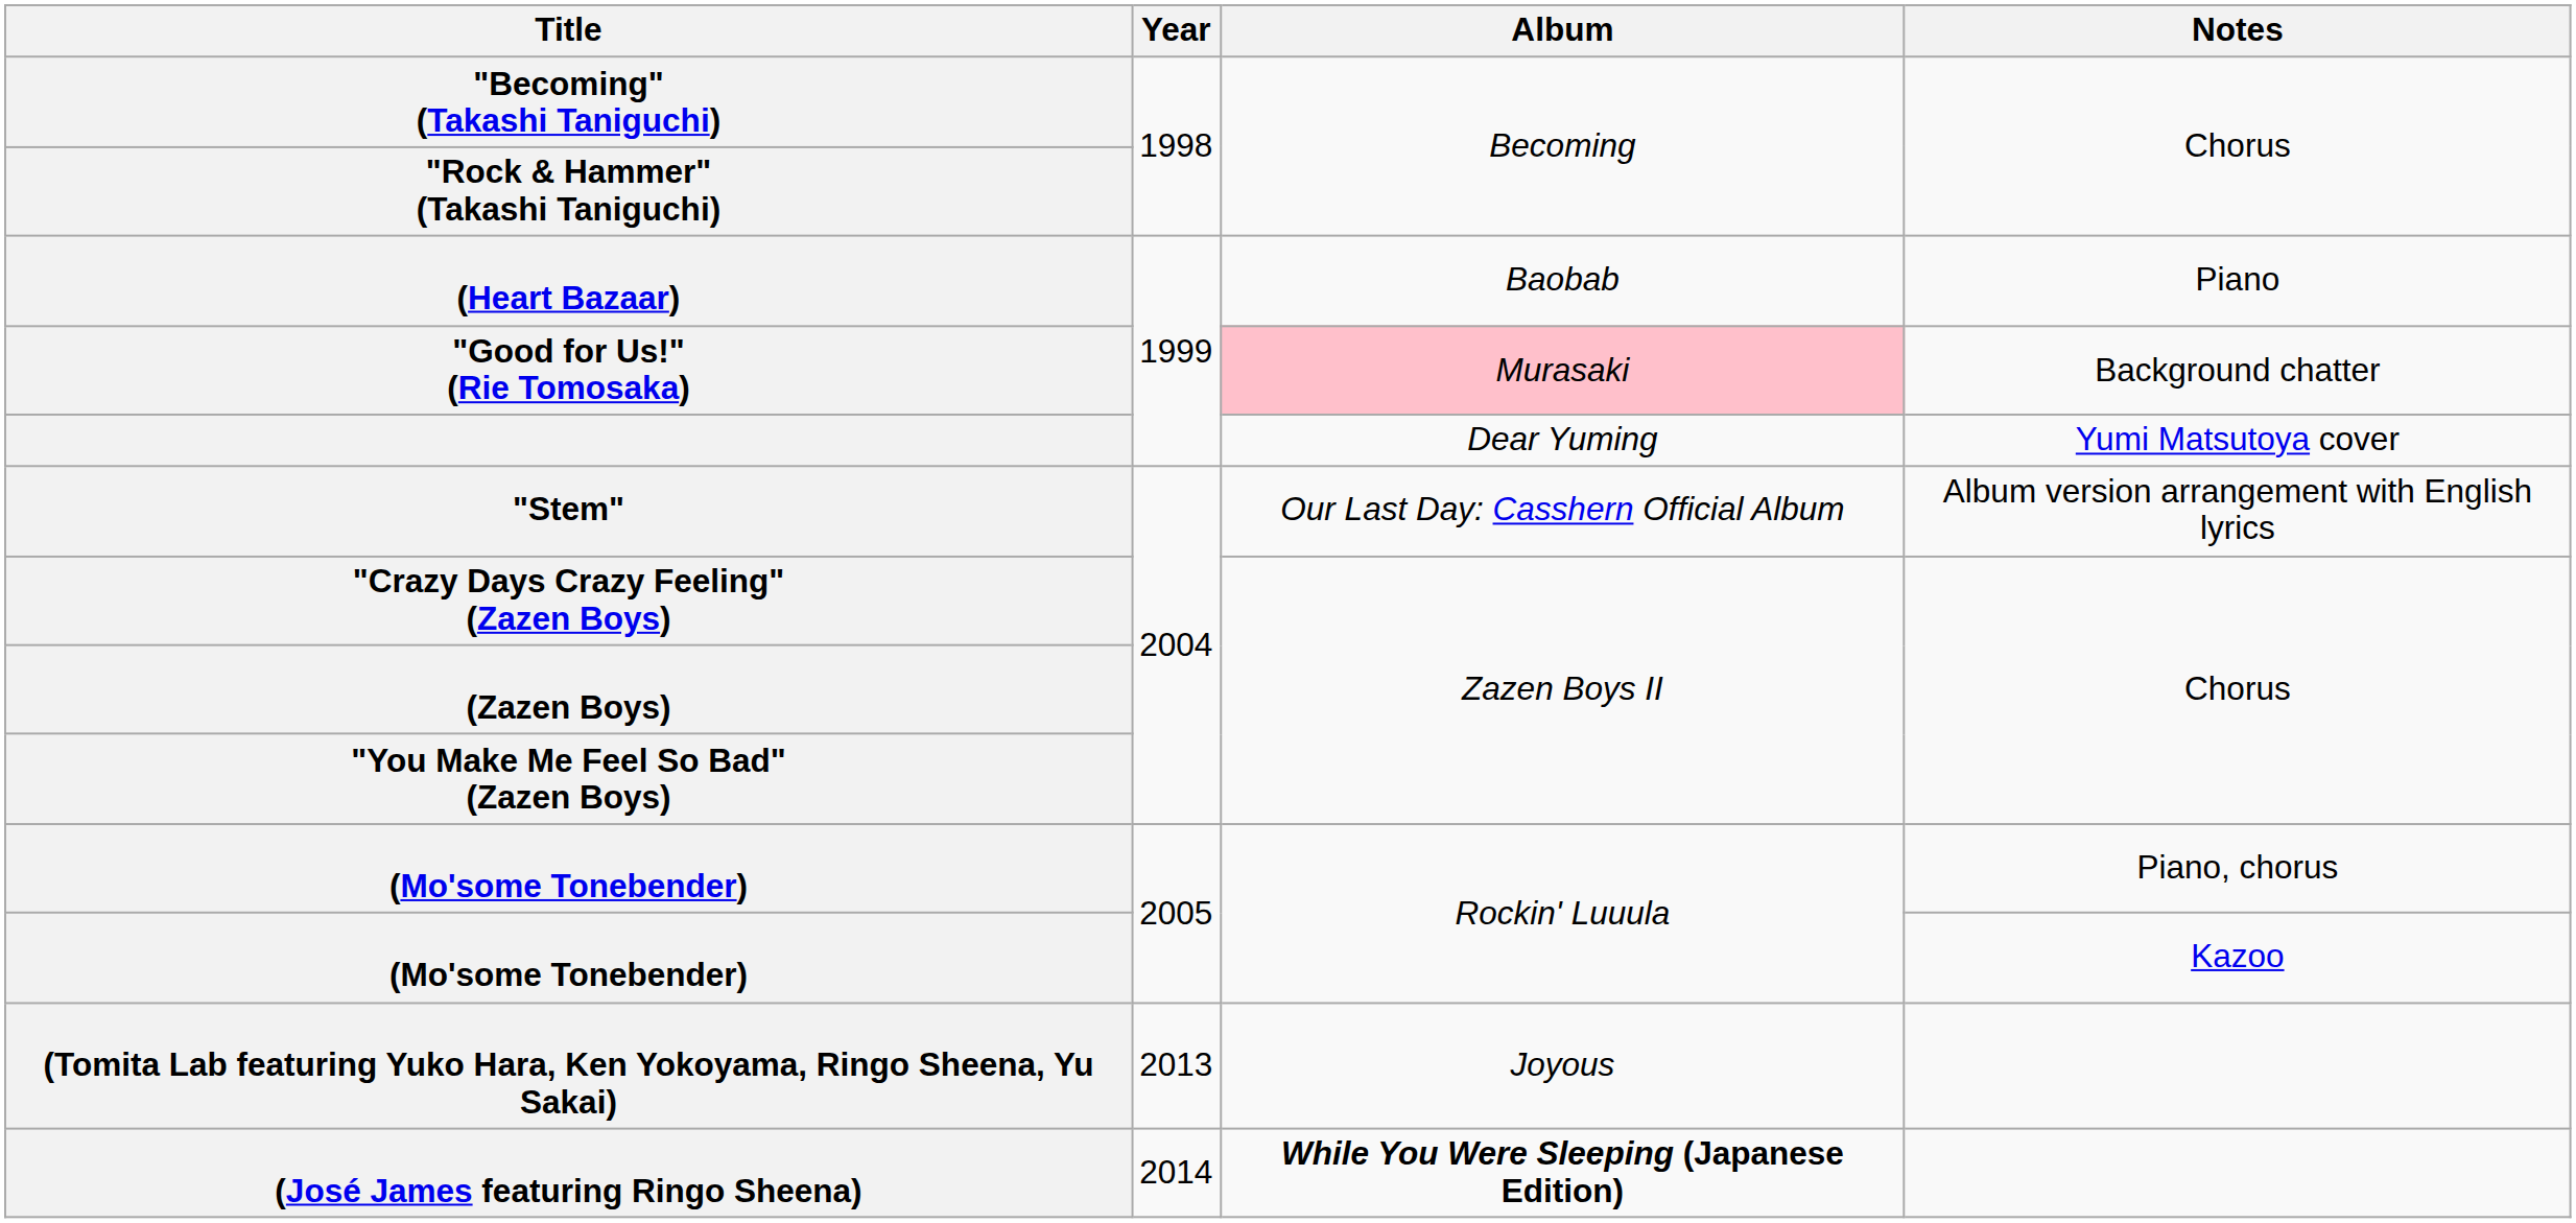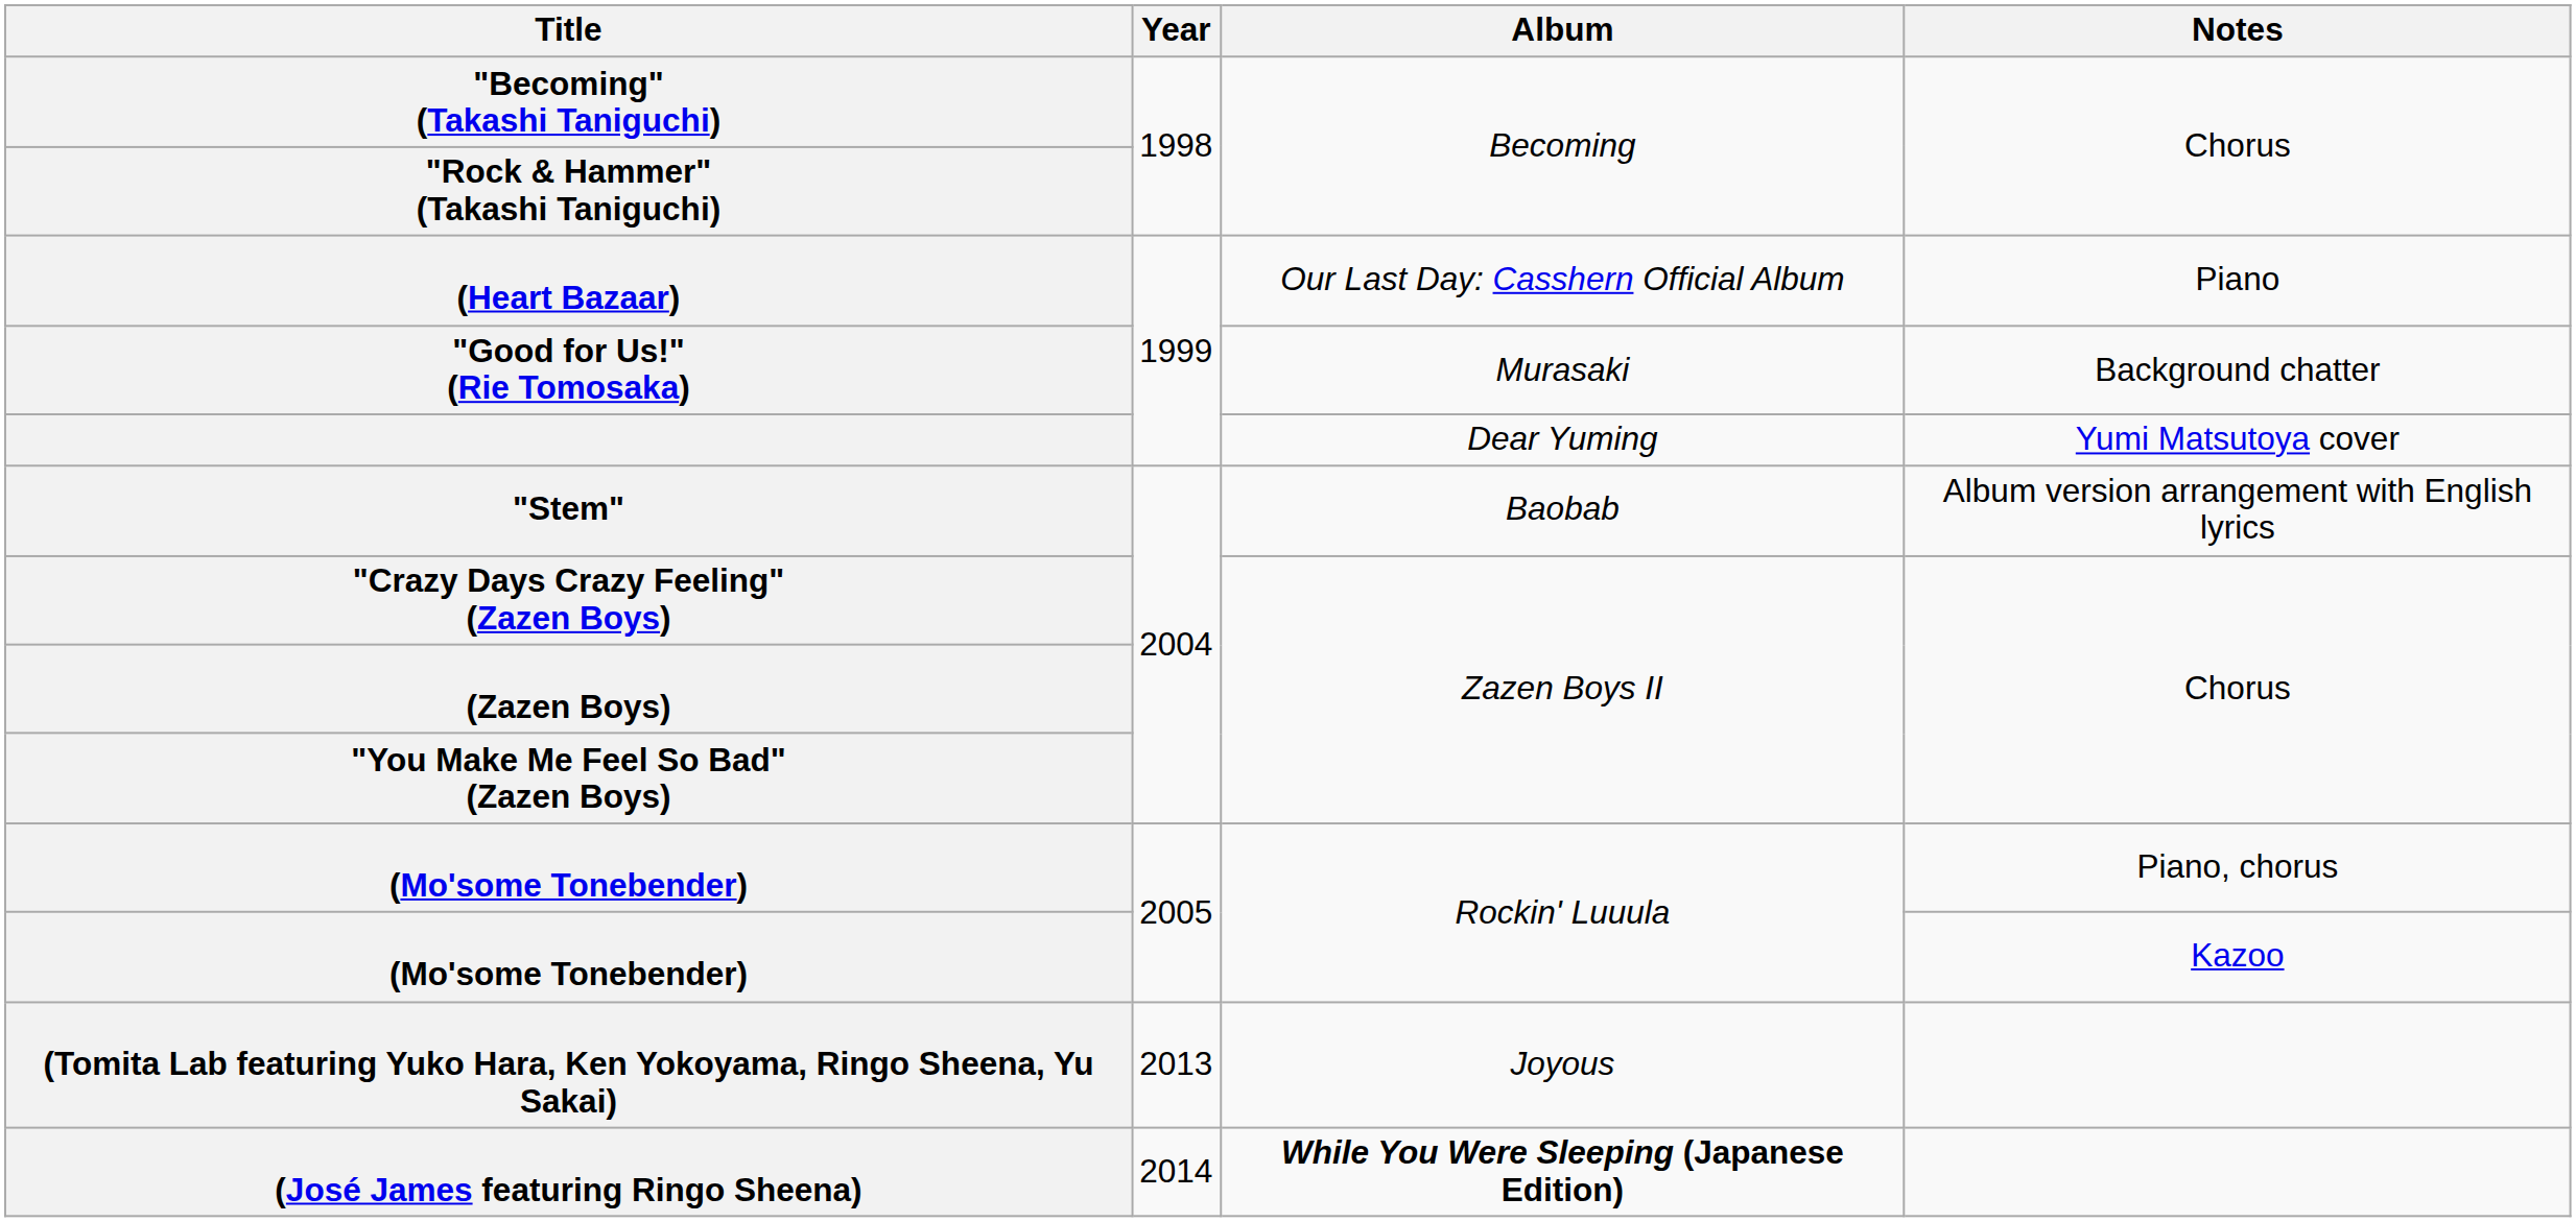 <table class="wikitable plainrowheaders" style="text-align:center;">
 <tr>
 <th scope="col">Title</th>
 <th scope="col">Year</th>
 <th scope="col">Album</th>
 <th scope="col">Notes</th>
 </tr>
 <tr>
 <th scope="row">"Becoming"<br><span>(<a href='#'>Takashi Taniguchi</a>)</span></th>
 <td rowspan="2">1998</td>
 <td rowspan="2"><em>Becoming</em></td>
 <td rowspan="2">Chorus</td>
 </tr>
 <tr>
 <th scope="row">"Rock & Hammer"<br><span>(Takashi Taniguchi)</span></th>
 </tr>
 <tr>
 <th scope="row"><br><span>(<a href='#'>Heart Bazaar</a>)</span></th>
 <td rowspan="3">1999</td>
-<td><em>Baobab</em></td>
+<td><em>Our Last Day: <a href='#'>Casshern</a> Official Album</em></td>
 <td>Piano</td>
 </tr>
 <tr>
 <th scope="row">"Good for Us!"<br><span>(<a href='#'>Rie Tomosaka</a>)</span></th>
-<td style="background: pink;"><em>Murasaki</em></td>
+<td><em>Murasaki</em></td>
 <td>Background chatter</td>
 </tr>
 <tr>
 <th scope="row"></th>
 <td><em>Dear Yuming</em></td>
 <td><a href='#'>Yumi Matsutoya</a> cover</td>
 </tr>
 <tr>
 <th scope="row">"Stem"</th>
 <td rowspan="4">2004</td>
-<td><em>Our Last Day: <a href='#'>Casshern</a> Official Album</em></td>
+<td><em>Baobab</em></td>
 <td>Album version arrangement with English lyrics</td>
 </tr>
 <tr>
 <th scope="row">"Crazy Days Crazy Feeling"<br><span>(<a href='#'>Zazen Boys</a>)</span></th>
 <td rowspan="3"><em>Zazen Boys II</em></td>
 <td rowspan="3">Chorus</td>
 </tr>
 <tr>
 <th scope="row"><br><span>(Zazen Boys)</span></th>
 </tr>
 <tr>
 <th scope="row">"You Make Me Feel So Bad"<br><span>(Zazen Boys)</span></th>
 </tr>
 <tr>
 <th scope="row"><br><span>(<a href='#'>Mo'some Tonebender</a>)</span></th>
 <td rowspan="2">2005</td>
 <td rowspan="2"><em>Rockin' Luuula</em></td>
 <td>Piano, chorus</td>
 </tr>
 <tr>
 <th scope="row"><br><span>(Mo'some Tonebender)</span></th>
 <td><a href='#'>Kazoo</a></td>
 </tr>
 <tr>
 <th scope="row"><br><span>(Tomita Lab featuring Yuko Hara, Ken Yokoyama, Ringo Sheena, Yu Sakai)</span></th>
 <td>2013</td>
 <td><em>Joyous</em></td>
 <td></td>
 </tr>
 <tr>
 <th scope="row"><br><span>(<a href='#'>José James</a> featuring Ringo Sheena)</span></th>
 <td>2014</td>
 <td><strong><em>While You Were Sleeping</em> <span>(Japanese Edition)</span></strong></td>
 <td></td>
 </tr>
 </table>
